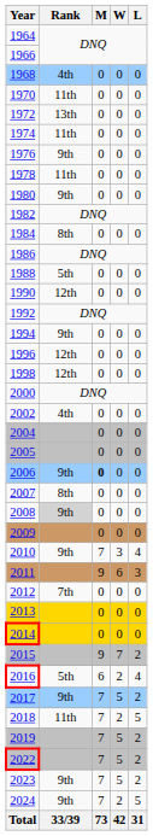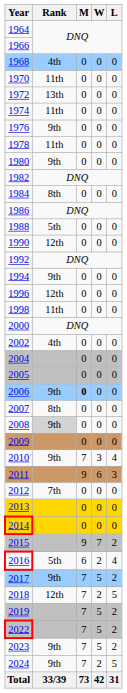 <table class="wikitable" style="text-align: center;">
 <tr>
 <th>Year</th>
 <th width="60">Rank</th>
 <th>M</th>
 <th>W</th>
 <th>L</th>
 </tr>
 <tr>
 <td> <a href='#'>1964</a></td>
 <td rowspan=2 colspan=4><em>DNQ</em></td>
 </tr>
 <tr>
 <td> <a href='#'>1966</a></td>
 </tr>
 <tr bgcolor=#9acdff>
 <td> <a href='#'>1968</a></td>
 <td>4th</td>
 <td>0</td>
 <td>0</td>
 <td>0</td>
 </tr>
 <tr>
 <td> <a href='#'>1970</a></td>
 <td>11th</td>
 <td>0</td>
 <td>0</td>
 <td>0</td>
 </tr>
 <tr>
 <td> <a href='#'>1972</a></td>
 <td>13th</td>
 <td>0</td>
 <td>0</td>
 <td>0</td>
 </tr>
 <tr>
 <td> <a href='#'>1974</a></td>
 <td>11th</td>
 <td>0</td>
 <td>0</td>
 <td>0</td>
 </tr>
 <tr>
 <td> <a href='#'>1976</a></td>
 <td>9th</td>
 <td>0</td>
 <td>0</td>
 <td>0</td>
 </tr>
 <tr>
 <td> <a href='#'>1978</a></td>
 <td>11th</td>
 <td>0</td>
 <td>0</td>
 <td>0</td>
 </tr>
 <tr>
 <td> <a href='#'>1980</a></td>
 <td>9th</td>
 <td>0</td>
 <td>0</td>
 <td>0</td>
 </tr>
 <tr>
 <td> <a href='#'>1982</a></td>
 <td rowspan=1 colspan=4><em>DNQ</em></td>
 </tr>
 <tr>
 <td> <a href='#'>1984</a></td>
 <td>8th</td>
 <td>0</td>
 <td>0</td>
 <td>0</td>
 </tr>
 <tr>
 <td> <a href='#'>1986</a></td>
 <td rowspan=1 colspan=4><em>DNQ</em></td>
 </tr>
 <tr>
 <td> <a href='#'>1988</a></td>
 <td>5th</td>
 <td>0</td>
 <td>0</td>
 <td>0</td>
 </tr>
 <tr>
 <td> <a href='#'>1990</a></td>
 <td>12th</td>
 <td>0</td>
 <td>0</td>
 <td>0</td>
 </tr>
 <tr>
 <td> <a href='#'>1992</a></td>
 <td rowspan=1 colspan=4><em>DNQ</em></td>
 </tr>
 <tr>
 <td> <a href='#'>1994</a></td>
 <td>9th</td>
 <td>0</td>
 <td>0</td>
 <td>0</td>
 </tr>
 <tr>
 <td> <a href='#'>1996</a></td>
 <td>12th</td>
 <td>0</td>
 <td>0</td>
 <td>0</td>
 </tr>
 <tr>
 <td> <a href='#'>1998</a></td>
-<td>12th</td>
+<td>11th</td>
 <td>0</td>
 <td>0</td>
 <td>0</td>
 </tr>
 <tr>
 <td> <a href='#'>2000</a></td>
 <td rowspan=1 colspan=4><em>DNQ</em></td>
 </tr>
 <tr>
 <td> <a href='#'>2002</a></td>
 <td>4th</td>
 <td>0</td>
 <td>0</td>
 <td>0</td>
 </tr>
 <tr bgcolor=silver>
 <td> <a href='#'>2004</a></td>
 <td></td>
 <td>0</td>
 <td>0</td>
 <td>0</td>
 </tr>
 <tr bgcolor=silver>
 <td> <a href='#'>2005</a></td>
 <td></td>
 <td>0</td>
 <td>0</td>
 <td>0</td>
 </tr>
 <tr bgcolor=#9acdff>
 <td> <a href='#'>2006</a></td>
 <td>9th</td>
 <td><strong>0</strong></td>
 <td>0</td>
 <td>0</td>
 </tr>
 <tr>
 <td> <a href='#'>2007</a></td>
 <td>8th</td>
 <td>0</td>
 <td>0</td>
 <td>0</td>
 </tr>
 <tr>
 <td> <a href='#'>2008</a></td>
 <td style="background: lightgrey;">9th</td>
 <td>0</td>
 <td>0</td>
 <td>0</td>
 </tr>
 <tr bgcolor=#cc9966>
 <td> <a href='#'>2009</a></td>
 <td></td>
 <td>0</td>
 <td>0</td>
 <td>0</td>
 </tr>
 <tr>
 <td> <a href='#'>2010</a></td>
 <td>9th</td>
 <td>7</td>
 <td>3</td>
 <td>4</td>
 </tr>
 <tr bgcolor=#cc9966>
 <td> <a href='#'>2011</a></td>
 <td></td>
 <td>9</td>
 <td>6</td>
 <td>3</td>
 </tr>
 <tr>
 <td>  <a href='#'>2012</a></td>
 <td>7th</td>
 <td>0</td>
 <td>0</td>
 <td>0</td>
 </tr>
 <tr bgcolor=gold>
 <td> <a href='#'>2013</a></td>
 <td></td>
 <td>0</td>
 <td>0</td>
 <td>0</td>
 </tr>
 <tr bgcolor=gold>
 <td style="border: 3px solid red"> <a href='#'>2014</a></td>
 <td></td>
 <td>0</td>
 <td>0</td>
 <td>0</td>
 </tr>
 <tr bgcolor=silver>
 <td> <a href='#'>2015</a></td>
 <td></td>
 <td>9</td>
 <td>7</td>
 <td>2</td>
 </tr>
 <tr>
 <td style="border: 3px solid red"> <a href='#'>2016</a></td>
 <td>5th</td>
 <td>6</td>
 <td>2</td>
 <td>4</td>
 </tr>
 <tr bgcolor=#9acdff>
 <td> <a href='#'>2017</a></td>
 <td>9th</td>
 <td>7</td>
 <td>5</td>
 <td>2</td>
 </tr>
 <tr>
 <td> <a href='#'>2018</a></td>
-<td>11th</td>
+<td>12th</td>
 <td>7</td>
 <td>2</td>
 <td>5</td>
 </tr>
 <tr bgcolor=silver>
 <td> <a href='#'>2019</a></td>
 <td></td>
 <td>7</td>
 <td>5</td>
 <td>2</td>
 </tr>
 <tr bgcolor=silver>
 <td style="border: 3px solid red"> <a href='#'>2022</a></td>
 <td></td>
 <td>7</td>
 <td>5</td>
 <td>2</td>
 </tr>
 <tr>
 <td> <a href='#'>2023</a></td>
 <td>9th</td>
 <td>7</td>
 <td>5</td>
 <td>2</td>
 </tr>
 <tr>
 <td> <a href='#'>2024</a></td>
 <td>9th</td>
 <td>7</td>
 <td>2</td>
 <td>5</td>
 </tr>
 <tr>
 <th>Total</th>
 <th>33/39</th>
 <th>73</th>
 <th>42</th>
 <th>31</th>
 </tr>
 </table>
